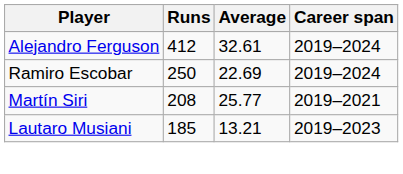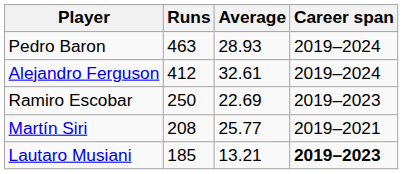 <table class="wikitable">
 <tr>
 <th>Player</th>
 <th>Runs</th>
 <th>Average</th>
 <th>Career span</th>
+</tr>
+<tr>
+<td>Pedro Baron</td>
+<td>463</td>
+<td>28.93</td>
+<td>2019–2024</td>
 </tr>
 <tr>
 <td><a href='#'>Alejandro Ferguson</a></td>
 <td>412</td>
 <td>32.61</td>
 <td>2019–2024</td>
 </tr>
 <tr>
 <td>Ramiro Escobar</td>
 <td>250</td>
 <td>22.69</td>
-<td>2019–2024</td>
+<td>2019–2023</td>
 </tr>
 <tr>
 <td><a href='#'>Martín Siri</a></td>
 <td>208</td>
 <td>25.77</td>
 <td>2019–2021</td>
 </tr>
 <tr>
 <td><a href='#'>Lautaro Musiani</a></td>
 <td>185</td>
 <td>13.21</td>
-<td>2019–2023</td>
+<td><strong>2019–2023</strong></td>
 </tr>
 </table>
